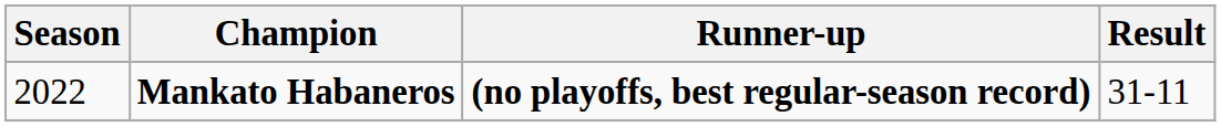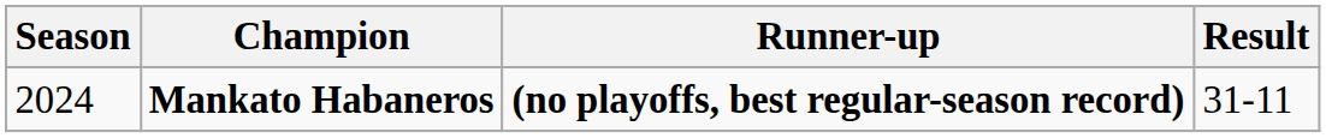 <table class="wikitable">
 <tr>
 <th>Season</th>
 <th>Champion</th>
 <th>Runner-up</th>
 <th>Result</th>
 </tr>
 <tr>
-<td>2022</td>
+<td>2024</td>
 <td><strong>Mankato Habaneros</strong></td>
 <td><strong>(no playoffs, best regular-season record)</strong></td>
 <td>31-11</td>
 </tr>
 </table>
